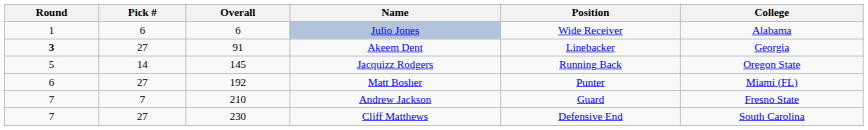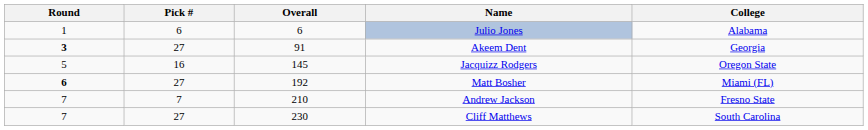 <table class="wikitable sortable sortable" style="width: 100%; text-align:center">
 <tr>
 <th>Round</th>
 <th>Pick #</th>
 <th>Overall</th>
 <th>Name</th>
-<th>Position</th>
 <th>College</th>
 </tr>
 <tr>
 <td>1</td>
 <td>6</td>
 <td>6</td>
 <td bgcolor=lightsteelblue><a href='#'>Julio Jones</a></td>
-<td><a href='#'>Wide Receiver</a></td>
 <td><a href='#'>Alabama</a></td>
 </tr>
 <tr>
 <td><strong>3</strong></td>
 <td>27</td>
 <td>91</td>
 <td><a href='#'>Akeem Dent</a></td>
-<td><a href='#'>Linebacker</a></td>
 <td><a href='#'>Georgia</a></td>
 </tr>
 <tr>
 <td>5</td>
-<td>14</td>
+<td>16</td>
 <td>145</td>
 <td><a href='#'>Jacquizz Rodgers</a></td>
-<td><a href='#'>Running Back</a></td>
 <td><a href='#'>Oregon State</a></td>
 </tr>
 <tr>
-<td>6</td>
+<td><strong>6</strong></td>
 <td>27</td>
 <td>192</td>
 <td><a href='#'>Matt Bosher</a></td>
-<td><a href='#'>Punter</a></td>
 <td><a href='#'>Miami (FL)</a></td>
 </tr>
 <tr>
 <td>7</td>
 <td>7</td>
 <td>210</td>
 <td><a href='#'>Andrew Jackson</a></td>
-<td><a href='#'>Guard</a></td>
 <td><a href='#'>Fresno State</a></td>
 </tr>
 <tr>
 <td>7</td>
 <td>27</td>
 <td>230</td>
 <td><a href='#'>Cliff Matthews</a></td>
-<td><a href='#'>Defensive End</a></td>
 <td><a href='#'>South Carolina</a></td>
 </tr>
 </table>
